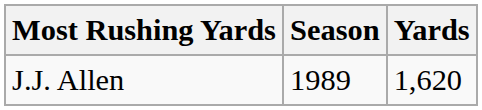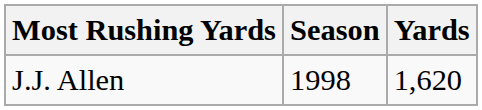 <table class="wikitable" style="font-size: 95%;">
 <tr>
 <th>Most Rushing Yards</th>
 <th>Season</th>
 <th>Yards</th>
 </tr>
 <tr>
 <td>J.J. Allen</td>
-<td>1989</td>
+<td>1998</td>
 <td>1,620</td>
 </tr>
 <tr>
 </tr>
 </table>
